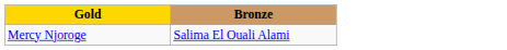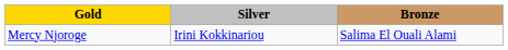 <table class="wikitable" style="text-align:left">
 <tr align="center">
 <td width=200 bgcolor=gold><strong>Gold</strong></td>
+<td width=200 bgcolor=silver><strong>Silver</strong></td>
 <td width=200 bgcolor=CC9966><strong>Bronze</strong></td>
 </tr>
 <tr>
 <td><a href='#'>Mercy Njoroge</a><br><em></em></td>
+<td><a href='#'>Irini Kokkinariou</a><br><em></em></td>
 <td><a href='#'>Salima El Ouali Alami</a><br><em></em></td>
 </tr>
 </table>
